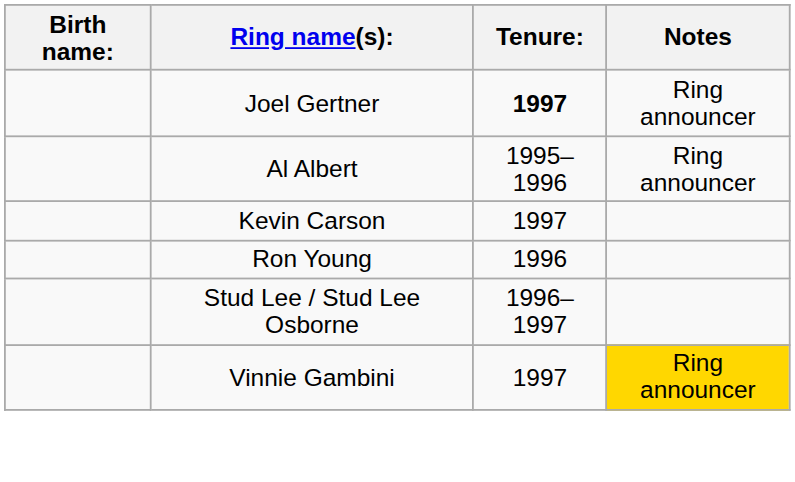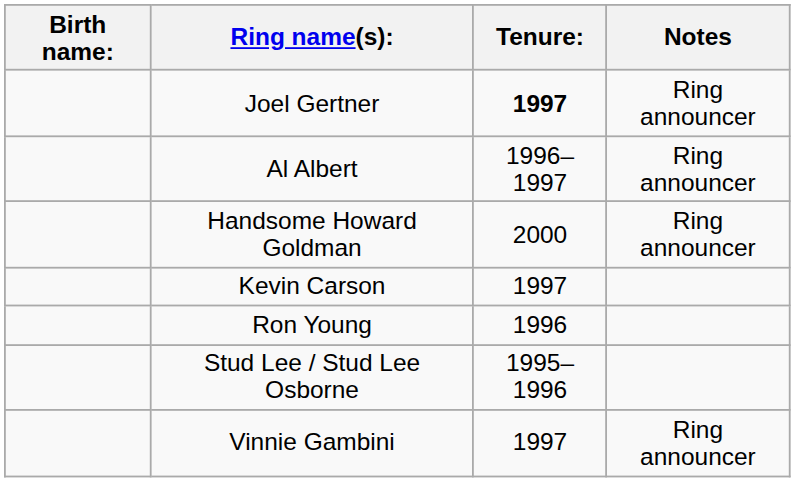 <table class="sortable wikitable" style="font-size:85%; text-align:center; width:70%;">
 <tr>
 <th>Birth name:</th>
 <th><a href='#'>Ring name</a>(s):</th>
 <th>Tenure:</th>
 <th>Notes</th>
 </tr>
 <tr>
 <td></td>
 <td>Joel Gertner</td>
 <td sort><strong>1997</strong></td>
 <td>Ring announcer</td>
 </tr>
 <tr>
 <td></td>
 <td>Al Albert</td>
-<td sort>1995–1996</td>
+<td sort>1996–1997</td>
+<td>Ring announcer</td>
+</tr>
+<tr>
+<td></td>
+<td>Handsome Howard Goldman</td>
+<td sort>2000</td>
 <td>Ring announcer</td>
 </tr>
 <tr>
 <td></td>
 <td>Kevin Carson</td>
 <td sort>1997</td>
 <td></td>
 </tr>
 <tr>
 <td></td>
 <td>Ron Young</td>
 <td sort>1996</td>
 <td></td>
 </tr>
 <tr>
 <td></td>
 <td>Stud Lee / Stud Lee Osborne</td>
-<td sort>1996–1997</td>
+<td sort>1995–1996</td>
 <td></td>
 </tr>
 <tr>
 <td></td>
 <td>Vinnie Gambini</td>
 <td sort>1997</td>
-<td style="background: gold;">Ring announcer</td>
+<td>Ring announcer</td>
 </tr>
 </table>
